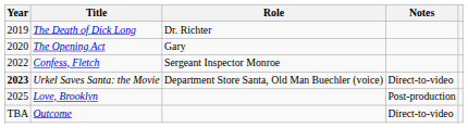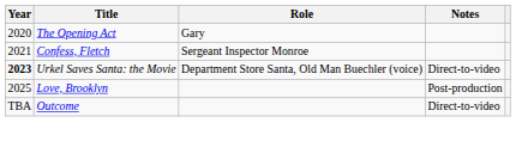 <table class="wikitable sortable">
 <tr>
 <th>Year</th>
 <th>Title</th>
 <th>Role</th>
 <th class="unsortable">Notes</th>
 <th scope="col" class="unsortable"></th>
 </tr>
 <tr>
-<td>2019</td>
-<td><em><a href='#'>The Death of Dick Long</a></em></td>
-<td>Dr. Richter</td>
-<td></td>
-<td></td>
-</tr>
-<tr>
 <td>2020</td>
 <td><em><a href='#'>The Opening Act</a></em></td>
 <td>Gary</td>
 <td></td>
 <td></td>
 </tr>
 <tr>
-<td>2022</td>
+<td>2021</td>
 <td><em><a href='#'>Confess, Fletch</a></em></td>
 <td>Sergeant Inspector Monroe</td>
 <td></td>
 <td></td>
 </tr>
 <tr>
 <td><strong>2023</strong></td>
 <td><em>Urkel Saves Santa: the Movie</em></td>
 <td>Department Store Santa, Old Man Buechler (voice)</td>
 <td>Direct-to-video</td>
 <td></td>
 </tr>
 <tr>
 <td>2025</td>
 <td><em><a href='#'>Love, Brooklyn</a></em></td>
 <td></td>
 <td>Post-production</td>
 </tr>
 <tr>
 <td>TBA</td>
 <td><em><a href='#'>Outcome</a></em></td>
 <td></td>
 <td>Direct-to-video</td>
 <td></td>
 </tr>
 </table>
